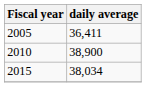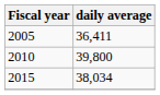 <table class="wikitable">
 <tr>
 <th>Fiscal year</th>
 <th>daily average</th>
 </tr>
 <tr>
 <td>2005</td>
 <td>36,411</td>
 </tr>
 <tr>
 <td>2010</td>
-<td>38,900</td>
+<td>39,800</td>
 </tr>
 <tr>
 <td>2015</td>
 <td>38,034</td>
 </tr>
 <tr>
 </tr>
 </table>
